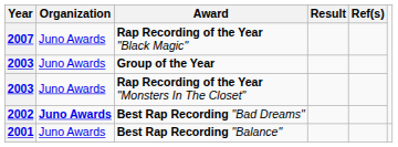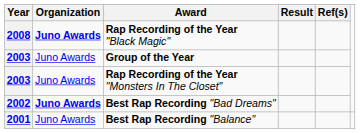 <table class="wikitable plainrowheaders">
 <tr align=center>
 <th scope="col">Year</th>
 <th scope="col">Organization</th>
 <th scope="col">Award</th>
 <th scope="col">Result</th>
 <th scope="col">Ref(s)</th>
 </tr>
 <tr>
-<th scope="row"><a href='#'>2007</a></th>
-<td><a href='#'>Juno Awards</a></td>
+<th scope="row"><a href='#'>2008</a></th>
+<td><strong><a href='#'>Juno Awards</a></strong></td>
 <td><strong>Rap Recording of the Year</strong><br><em>"Black Magic"</em></td>
 <td></td>
 <td style="text-align:center;"></td>
 </tr>
 <tr>
 <th scope="row"><a href='#'>2003</a></th>
 <td><a href='#'>Juno Awards</a></td>
 <td><strong>Group of the Year</strong></td>
 <td></td>
 <td style="text-align:center;"></td>
 </tr>
 <tr>
 <th scope="row"><a href='#'>2003</a></th>
 <td><a href='#'>Juno Awards</a></td>
 <td><strong>Rap Recording of the Year</strong><br><em>"Monsters In The Closet"</em></td>
 <td></td>
 <td style="text-align:center;"></td>
 </tr>
 <tr>
 <th scope="row"><a href='#'>2002</a></th>
 <td><strong><a href='#'>Juno Awards</a></strong></td>
 <td><strong>Best Rap Recording</strong> <em>"Bad Dreams"</em></td>
 <td></td>
 <td style="text-align:center;"></td>
 </tr>
 <tr>
 <th scope="row" rowspan="6"><a href='#'>2001</a></th>
 <td rowspan="6"><a href='#'>Juno Awards</a></td>
 <td><strong>Best Rap Recording</strong> <em>"Balance"</em></td>
 <td></td>
 <td style="text-align:center;" rowspan="6"></td>
 <td></td>
 </tr>
 </table>
